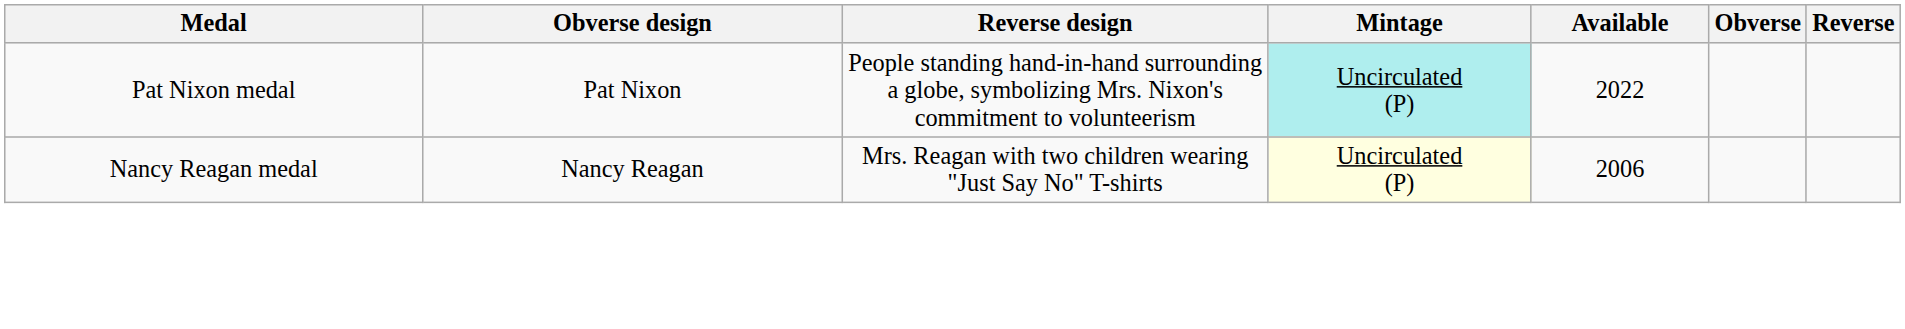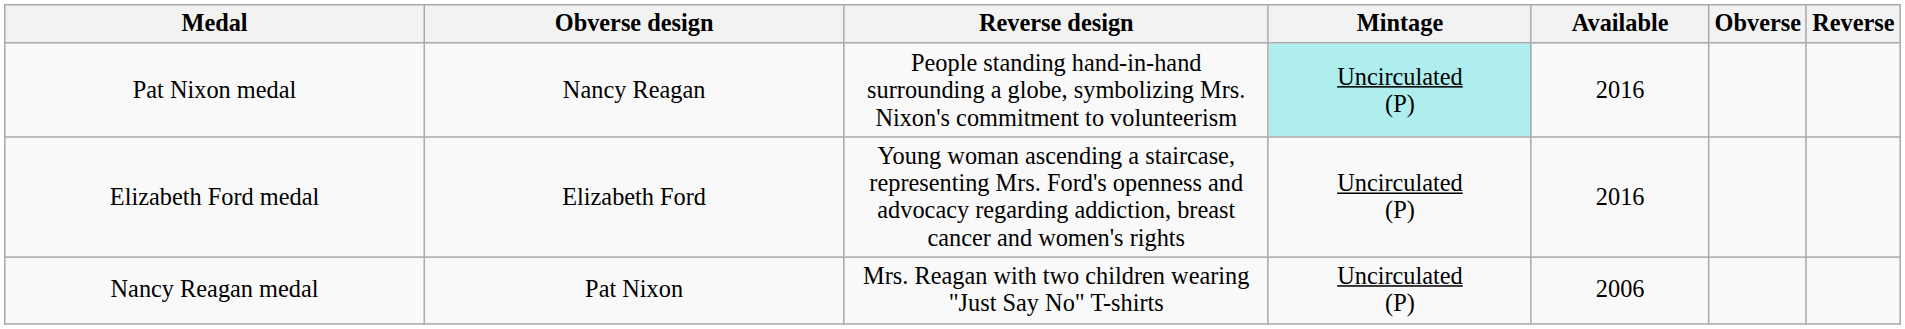 <table class="wikitable">
 <tr>
 <th width="25%">Medal</th>
 <th width="25%">Obverse design</th>
 <th width="25%">Reverse design</th>
 <th width="15%">Mintage</th>
 <th width="10%">Available</th>
 <th>Obverse</th>
 <th>Reverse</th>
 </tr>
 <tr>
 <td align="center">Pat Nixon medal</td>
-<td align="center">Pat Nixon</td>
+<td align="center">Nancy Reagan</td>
 <td align="center">People standing hand-in-hand surrounding a globe, symbolizing Mrs. Nixon's commitment to volunteerism</td>
 <td align="center" style="background: paleturquoise;"><u>Uncirculated</u><br> (P)</td>
-<td align="center">2022</td>
+<td align="center">2016</td>
+<td></td>
+<td></td>
+</tr>
+<tr>
+<td align="center">Elizabeth Ford medal</td>
+<td align="center">Elizabeth Ford</td>
+<td align="center">Young woman ascending a staircase, representing Mrs. Ford's openness and advocacy regarding addiction, breast cancer and women's rights</td>
+<td align="center"><u>Uncirculated</u><br> (P)</td>
+<td align="center">2016</td>
 <td></td>
 <td></td>
 </tr>
 <tr>
 <td align="center">Nancy Reagan medal</td>
-<td align="center">Nancy Reagan</td>
+<td align="center">Pat Nixon</td>
 <td align="center">Mrs. Reagan with two children wearing "Just Say No" T-shirts</td>
-<td align="center" style="background: lightyellow;"><u>Uncirculated</u><br> (P)</td>
+<td align="center"><u>Uncirculated</u><br> (P)</td>
 <td align="center">2006</td>
 <td></td>
 <td></td>
 </tr>
 </table>
